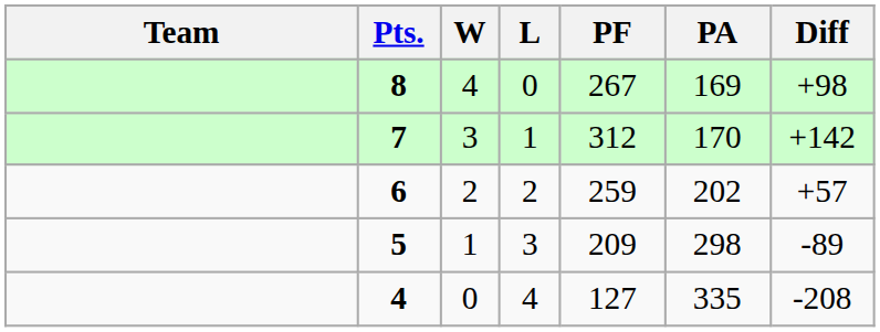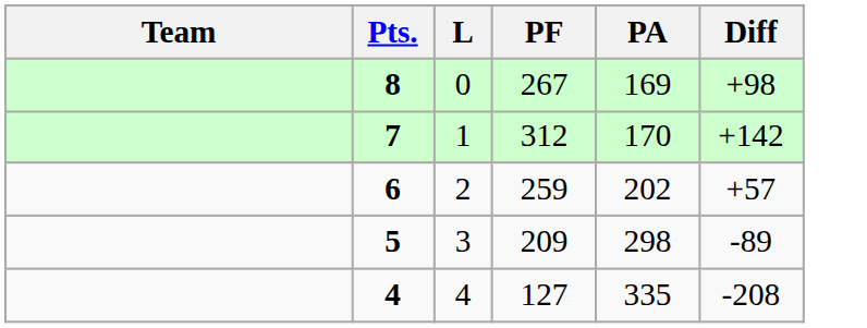 <table class=wikitable style="font-size:90%;">
 <tr align=center>
 <th width=150px>Team</th>
 <th width=30px><a href='#'>Pts.</a></th>
-<th width=20px>W</th>
 <th width=20px>L</th>
 <th width=40px>PF</th>
 <th width=40px>PA</th>
 <th width=40px>Diff</th>
 </tr>
 <tr align=center bgcolor="#ccffcc">
 <td align=left></td>
 <td><strong>8</strong></td>
-<td>4</td>
 <td>0</td>
 <td>267</td>
 <td>169</td>
 <td>+98</td>
 </tr>
 <tr align=center bgcolor="#ccffcc">
 <td align=left></td>
 <td><strong>7</strong></td>
-<td>3</td>
 <td>1</td>
 <td>312</td>
 <td>170</td>
 <td>+142</td>
 </tr>
 <tr align=center>
 <td align=left></td>
 <td><strong>6</strong></td>
 <td>2</td>
-<td>2</td>
 <td>259</td>
 <td>202</td>
 <td>+57</td>
 </tr>
 <tr align=center>
 <td align=left></td>
 <td><strong>5</strong></td>
-<td>1</td>
 <td>3</td>
 <td>209</td>
 <td>298</td>
 <td>-89</td>
 </tr>
 <tr align=center>
 <td align=left></td>
 <td><strong>4</strong></td>
-<td>0</td>
 <td>4</td>
 <td>127</td>
 <td>335</td>
 <td>-208</td>
 </tr>
 </table>
